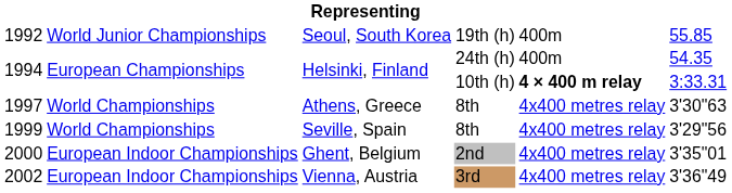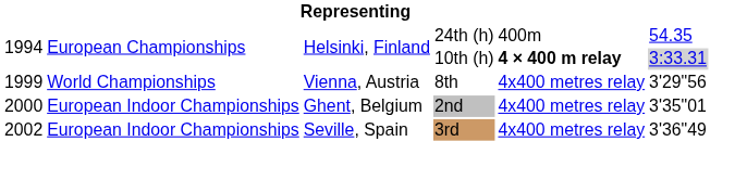 <table>
 <tr>
 <th colspan="6">Representing </th>
-</tr>
-<tr>
-<td>1992</td>
-<td><a href='#'>World Junior Championships</a></td>
-<td><a href='#'>Seoul</a>, <a href='#'>South Korea</a></td>
-<td>19th (h)</td>
-<td>400m</td>
-<td><a href='#'>55.85</a></td>
 </tr>
 <tr>
 <td rowspan=2>1994</td>
 <td rowspan=2><a href='#'>European Championships</a></td>
 <td rowspan=2><a href='#'>Helsinki</a>, <a href='#'>Finland</a></td>
 <td>24th (h)</td>
 <td>400m</td>
 <td><a href='#'>54.35</a></td>
 </tr>
 <tr>
 <td>10th (h)</td>
 <td><strong>4 × 400 m relay</strong></td>
-<td><a href='#'>3:33.31</a></td>
-</tr>
-<tr>
-<td>1997</td>
-<td><a href='#'>World Championships</a></td>
-<td><a href='#'>Athens</a>, Greece</td>
-<td>8th</td>
-<td><a href='#'>4x400 metres relay</a></td>
-<td>3'30"63</td>
+<td style="background: lightgrey;"><a href='#'>3:33.31</a></td>
 </tr>
 <tr>
 <td>1999</td>
 <td><a href='#'>World Championships</a></td>
-<td><a href='#'>Seville</a>, Spain</td>
+<td><a href='#'>Vienna</a>, Austria</td>
 <td>8th</td>
 <td><a href='#'>4x400 metres relay</a></td>
 <td>3'29"56</td>
 </tr>
 <tr>
 <td>2000</td>
 <td><a href='#'>European Indoor Championships</a></td>
 <td><a href='#'>Ghent</a>, Belgium</td>
 <td bgcolor=silver>2nd</td>
 <td><a href='#'>4x400 metres relay</a></td>
 <td>3'35"01 </td>
 </tr>
 <tr>
 <td>2002</td>
 <td><a href='#'>European Indoor Championships</a></td>
-<td><a href='#'>Vienna</a>, Austria</td>
+<td><a href='#'>Seville</a>, Spain</td>
 <td bgcolor=cc9966>3rd</td>
 <td><a href='#'>4x400 metres relay</a></td>
 <td>3'36"49</td>
 </tr>
 </table>
